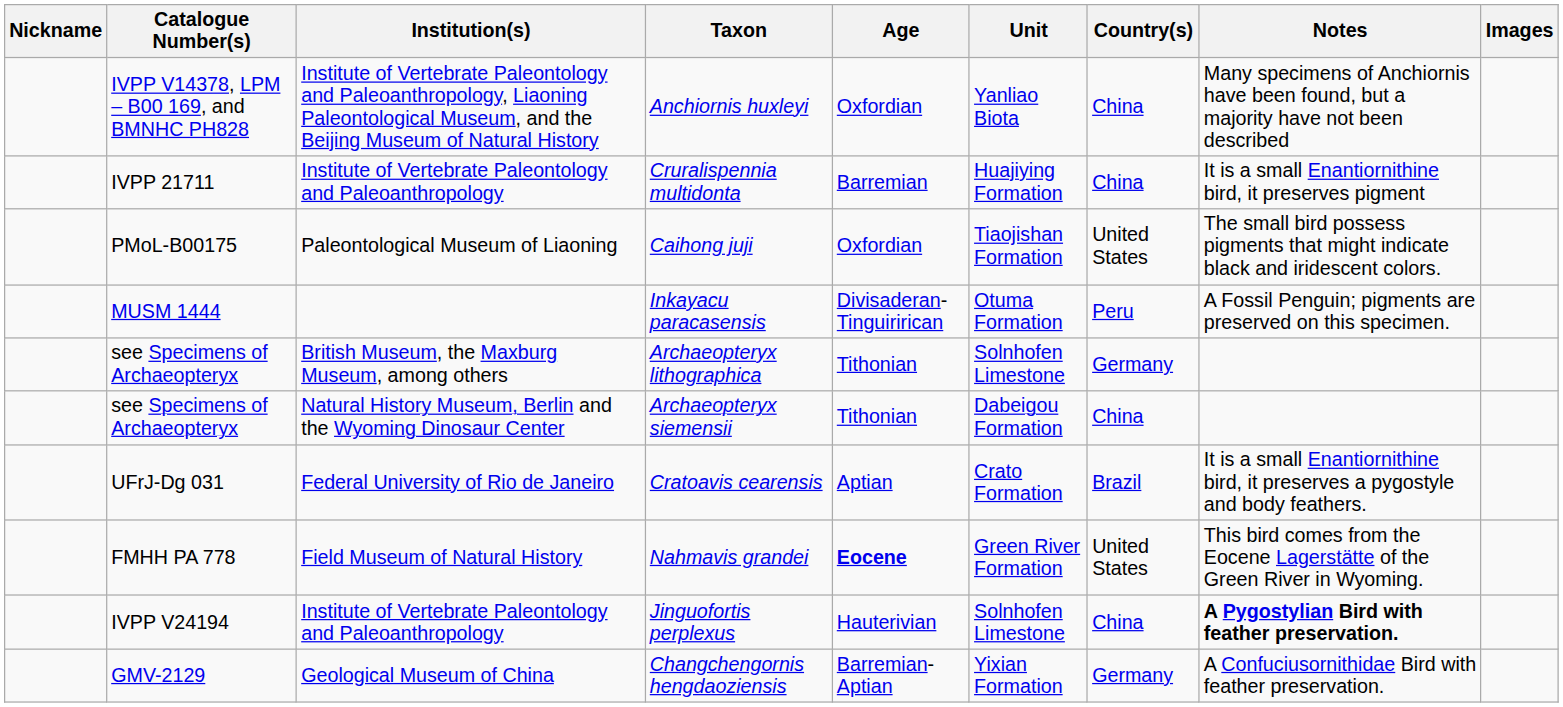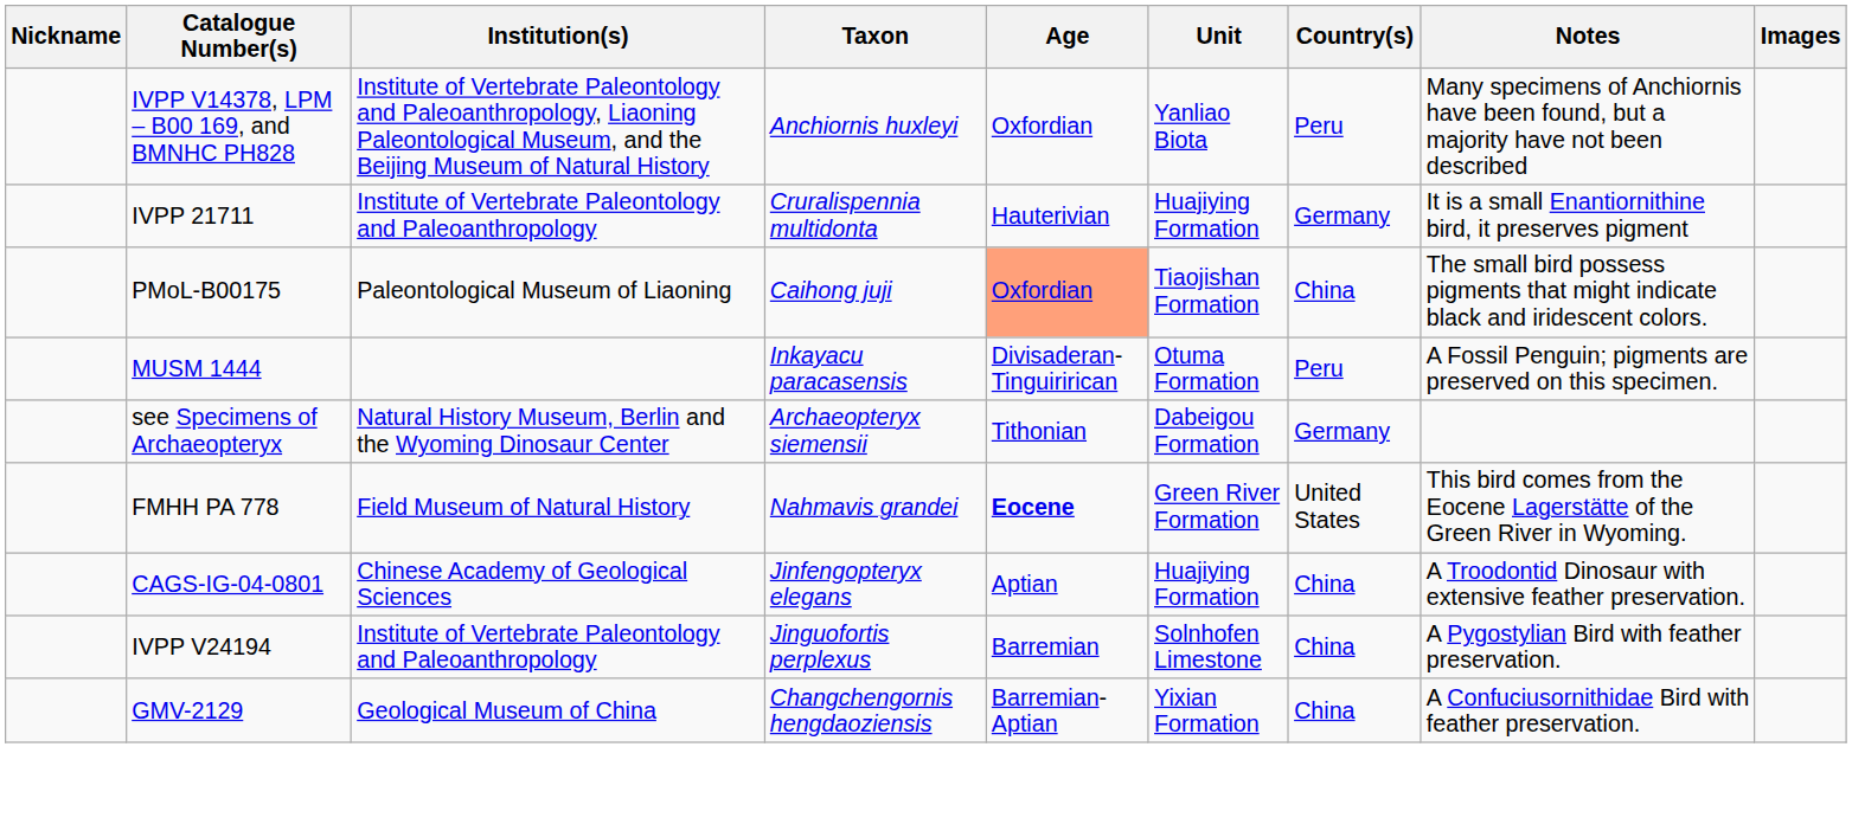 <table class="wikitable sortable" align="center" width="100%">
 <tr>
 <th>Nickname</th>
 <th>Catalogue Number(s)</th>
 <th>Institution(s)</th>
 <th>Taxon</th>
 <th>Age</th>
 <th>Unit</th>
 <th>Country(s)</th>
 <th>Notes</th>
 <th>Images</th>
 </tr>
 <tr>
 <td></td>
 <td><a href='#'>IVPP V14378</a>, <a href='#'>LPM – B00 169</a>, and <a href='#'>BMNHC PH828</a></td>
 <td><a href='#'>Institute of Vertebrate Paleontology and Paleoanthropology</a>, <a href='#'>Liaoning Paleontological Museum</a>, and the <a href='#'>Beijing Museum of Natural History</a></td>
 <td><em><a href='#'>Anchiornis huxleyi</a></em></td>
 <td><a href='#'>Oxfordian</a></td>
 <td><a href='#'>Yanliao Biota</a></td>
-<td><a href='#'>China</a></td>
+<td><a href='#'>Peru</a></td>
 <td>Many specimens of Anchiornis have been found, but a majority have not been described</td>
 <td></td>
 </tr>
 <tr>
 <td></td>
 <td>IVPP 21711</td>
 <td><a href='#'>Institute of Vertebrate Paleontology and Paleoanthropology</a></td>
 <td><em><a href='#'>Cruralispennia multidonta</a></em></td>
-<td><a href='#'>Barremian</a></td>
+<td><a href='#'>Hauterivian</a></td>
 <td><a href='#'>Huajiying Formation</a></td>
-<td><a href='#'>China</a></td>
+<td><a href='#'>Germany</a></td>
 <td>It is a small <a href='#'>Enantiornithine</a> bird, it preserves pigment</td>
 <td></td>
 </tr>
 <tr>
 <td></td>
 <td>PMoL-B00175</td>
 <td>Paleontological Museum of Liaoning</td>
 <td><em><a href='#'>Caihong juji</a></em></td>
-<td><a href='#'>Oxfordian</a></td>
+<td style="background: lightsalmon;"><a href='#'>Oxfordian</a></td>
 <td><a href='#'>Tiaojishan Formation</a></td>
-<td>United States</td>
+<td><a href='#'>China</a></td>
 <td>The small bird possess pigments that might indicate black and iridescent colors.</td>
 <td></td>
 </tr>
 <tr>
 <td></td>
 <td><a href='#'>MUSM 1444</a></td>
 <td></td>
 <td><em><a href='#'>Inkayacu paracasensis</a></em></td>
 <td><a href='#'>Divisaderan</a>-<a href='#'>Tinguirirican</a></td>
 <td><a href='#'>Otuma Formation</a></td>
 <td><a href='#'>Peru</a></td>
 <td>A Fossil Penguin; pigments are preserved on this specimen.</td>
 <td></td>
 </tr>
 <tr>
 <td></td>
 <td>see <a href='#'>Specimens of Archaeopteryx</a></td>
-<td><a href='#'>British Museum</a>, the <a href='#'>Maxburg Museum</a>, among others</td>
-<td><em><a href='#'>Archaeopteryx lithographica</a></em></td>
-<td><a href='#'>Tithonian</a></td>
-<td><a href='#'>Solnhofen Limestone</a></td>
-<td><a href='#'>Germany</a></td>
-<td></td>
-<td></td>
-</tr>
-<tr>
-<td></td>
-<td>see <a href='#'>Specimens of Archaeopteryx</a></td>
 <td><a href='#'>Natural History Museum, Berlin</a> and the <a href='#'>Wyoming Dinosaur Center</a></td>
 <td><em><a href='#'>Archaeopteryx siemensii</a></em></td>
 <td><a href='#'>Tithonian</a></td>
 <td><a href='#'>Dabeigou Formation</a></td>
-<td><a href='#'>China</a></td>
+<td><a href='#'>Germany</a></td>
 <td></td>
 <td><br></td>
-</tr>
-<tr>
-<td></td>
-<td>UFrJ-Dg 031</td>
-<td><a href='#'>Federal University of Rio de Janeiro</a></td>
-<td><em><a href='#'>Cratoavis cearensis</a></em></td>
-<td><a href='#'>Aptian</a></td>
-<td><a href='#'>Crato Formation</a></td>
-<td><a href='#'>Brazil</a></td>
-<td>It is a small <a href='#'>Enantiornithine</a> bird, it preserves a pygostyle and body feathers.</td>
-<td></td>
 </tr>
 <tr>
 <td></td>
 <td>FMHH PA 778</td>
 <td><a href='#'>Field Museum of Natural History</a></td>
 <td><em><a href='#'>Nahmavis grandei</a></em></td>
 <td><strong><a href='#'>Eocene</a></strong></td>
 <td><a href='#'>Green River Formation</a></td>
 <td>United States</td>
 <td>This bird comes from the Eocene <a href='#'>Lagerstätte</a> of the Green River in Wyoming.</td>
 <td></td>
 </tr>
 <tr>
 <td></td>
+<td><a href='#'>CAGS-IG-04-0801</a></td>
+<td><a href='#'>Chinese Academy of Geological Sciences</a></td>
+<td><em><a href='#'>Jinfengopteryx elegans</a></em></td>
+<td><a href='#'>Aptian</a></td>
+<td><a href='#'>Huajiying Formation</a></td>
+<td><a href='#'>China</a></td>
+<td>A <a href='#'>Troodontid</a> Dinosaur with extensive feather preservation.</td>
+<td></td>
+</tr>
+<tr>
+<td></td>
 <td>IVPP V24194</td>
 <td><a href='#'>Institute of Vertebrate Paleontology and Paleoanthropology</a></td>
 <td><em><a href='#'>Jinguofortis perplexus</a></em></td>
-<td><a href='#'>Hauterivian</a></td>
+<td><a href='#'>Barremian</a></td>
 <td><a href='#'>Solnhofen Limestone</a></td>
 <td><a href='#'>China</a></td>
-<td><strong>A <a href='#'>Pygostylian</a> Bird with feather preservation.</strong></td>
+<td>A <a href='#'>Pygostylian</a> Bird with feather preservation.</td>
 <td><br></td>
 </tr>
 <tr>
 <td></td>
 <td><a href='#'>GMV-2129</a></td>
 <td><a href='#'>Geological Museum of China</a></td>
 <td><em><a href='#'>Changchengornis hengdaoziensis</a></em></td>
 <td><a href='#'>Barremian</a>-<a href='#'>Aptian</a></td>
 <td><a href='#'>Yixian Formation</a></td>
-<td><a href='#'>Germany</a></td>
+<td><a href='#'>China</a></td>
 <td>A <a href='#'>Confuciusornithidae</a> Bird with feather preservation.</td>
 <td></td>
 </tr>
 </table>
